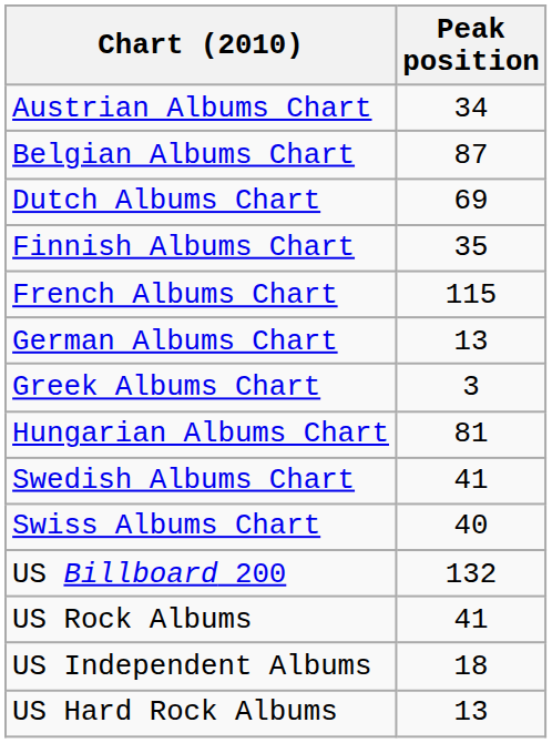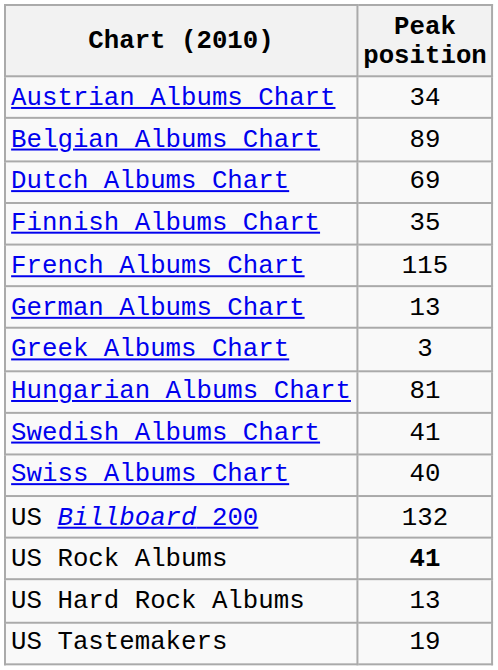 <table class="wikitable sortable">
 <tr>
 <th>Chart (2010)</th>
 <th>Peak<br>position</th>
 </tr>
 <tr>
 <td><a href='#'>Austrian Albums Chart</a></td>
 <td align="center">34</td>
 </tr>
 <tr>
 <td><a href='#'>Belgian Albums Chart</a></td>
-<td align="center">87</td>
+<td align="center">89</td>
 </tr>
 <tr>
 <td><a href='#'>Dutch Albums Chart</a></td>
 <td align="center">69</td>
 </tr>
 <tr>
 <td><a href='#'>Finnish Albums Chart</a></td>
 <td align="center">35</td>
 </tr>
 <tr>
 <td><a href='#'>French Albums Chart</a></td>
 <td align="center">115</td>
 </tr>
 <tr>
 <td><a href='#'>German Albums Chart</a></td>
 <td align="center">13</td>
 </tr>
 <tr>
 <td><a href='#'>Greek Albums Chart</a></td>
 <td align="center">3</td>
 </tr>
 <tr>
 <td><a href='#'>Hungarian Albums Chart</a></td>
 <td align="center">81</td>
 </tr>
 <tr>
 <td><a href='#'>Swedish Albums Chart</a></td>
 <td align="center">41</td>
 </tr>
 <tr>
 <td><a href='#'>Swiss Albums Chart</a></td>
 <td align="center">40</td>
 </tr>
 <tr>
 <td>US <a href='#'><em>Billboard</em> 200</a></td>
 <td align="center">132</td>
 </tr>
 <tr>
 <td>US Rock Albums</td>
-<td align="center">41</td>
-</tr>
-<tr>
-<td>US Independent Albums</td>
-<td align="center">18</td>
+<td align="center"><strong>41</strong></td>
 </tr>
 <tr>
 <td>US Hard Rock Albums</td>
 <td align="center">13</td>
 </tr>
+<tr>
+<td>US Tastemakers</td>
+<td align="center">19</td>
+</tr>
 </table>
